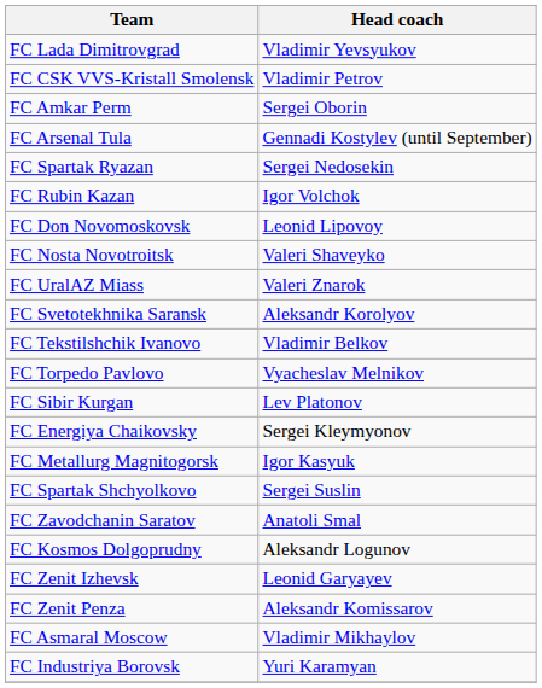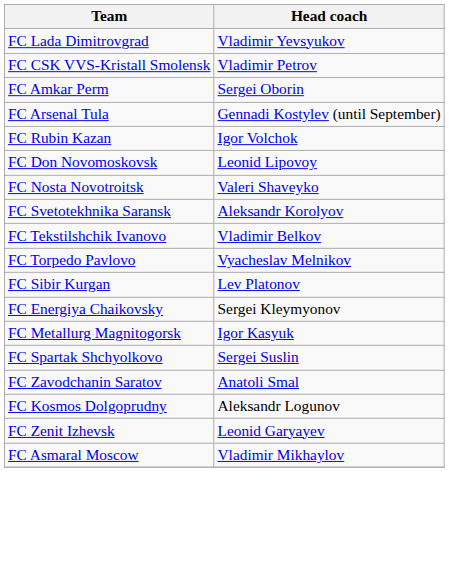 <table class="wikitable">
 <tr>
 <th>Team</th>
 <th>Head coach</th>
 </tr>
 <tr>
 <td><a href='#'>FC Lada Dimitrovgrad</a></td>
 <td><a href='#'>Vladimir Yevsyukov</a></td>
 </tr>
 <tr>
 <td><a href='#'>FC CSK VVS-Kristall Smolensk</a></td>
 <td><a href='#'>Vladimir Petrov</a></td>
 </tr>
 <tr>
 <td><a href='#'>FC Amkar Perm</a></td>
 <td><a href='#'>Sergei Oborin</a></td>
 </tr>
 <tr>
 <td><a href='#'>FC Arsenal Tula</a></td>
 <td><a href='#'>Gennadi Kostylev</a> (until September)</td>
 </tr>
 <tr>
-<td><a href='#'>FC Spartak Ryazan</a></td>
-<td><a href='#'>Sergei Nedosekin</a></td>
-</tr>
-<tr>
 <td><a href='#'>FC Rubin Kazan</a></td>
 <td><a href='#'>Igor Volchok</a></td>
 </tr>
 <tr>
 <td><a href='#'>FC Don Novomoskovsk</a></td>
 <td><a href='#'>Leonid Lipovoy</a></td>
 </tr>
 <tr>
 <td><a href='#'>FC Nosta Novotroitsk</a></td>
 <td><a href='#'>Valeri Shaveyko</a></td>
-</tr>
-<tr>
-<td><a href='#'>FC UralAZ Miass</a></td>
-<td><a href='#'>Valeri Znarok</a></td>
 </tr>
 <tr>
 <td><a href='#'>FC Svetotekhnika Saransk</a></td>
 <td><a href='#'>Aleksandr Korolyov</a></td>
 </tr>
 <tr>
 <td><a href='#'>FC Tekstilshchik Ivanovo</a></td>
 <td><a href='#'>Vladimir Belkov</a></td>
 </tr>
 <tr>
 <td><a href='#'>FC Torpedo Pavlovo</a></td>
 <td><a href='#'>Vyacheslav Melnikov</a></td>
 </tr>
 <tr>
 <td><a href='#'>FC Sibir Kurgan</a></td>
 <td><a href='#'>Lev Platonov</a></td>
 </tr>
 <tr>
 <td><a href='#'>FC Energiya Chaikovsky</a></td>
 <td>Sergei Kleymyonov</td>
 </tr>
 <tr>
 <td><a href='#'>FC Metallurg Magnitogorsk</a></td>
 <td><a href='#'>Igor Kasyuk</a></td>
 </tr>
 <tr>
 <td><a href='#'>FC Spartak Shchyolkovo</a></td>
 <td><a href='#'>Sergei Suslin</a></td>
 </tr>
 <tr>
 <td><a href='#'>FC Zavodchanin Saratov</a></td>
 <td><a href='#'>Anatoli Smal</a></td>
 </tr>
 <tr>
 <td><a href='#'>FC Kosmos Dolgoprudny</a></td>
 <td>Aleksandr Logunov</td>
 </tr>
 <tr>
 <td><a href='#'>FC Zenit Izhevsk</a></td>
 <td><a href='#'>Leonid Garyayev</a></td>
 </tr>
 <tr>
-<td><a href='#'>FC Zenit Penza</a></td>
-<td><a href='#'>Aleksandr Komissarov</a></td>
-</tr>
-<tr>
 <td><a href='#'>FC Asmaral Moscow</a></td>
 <td><a href='#'>Vladimir Mikhaylov</a></td>
 </tr>
 <tr>
-<td><a href='#'>FC Industriya Borovsk</a></td>
-<td><a href='#'>Yuri Karamyan</a></td>
-</tr>
-<tr>
 </tr>
 </table>
